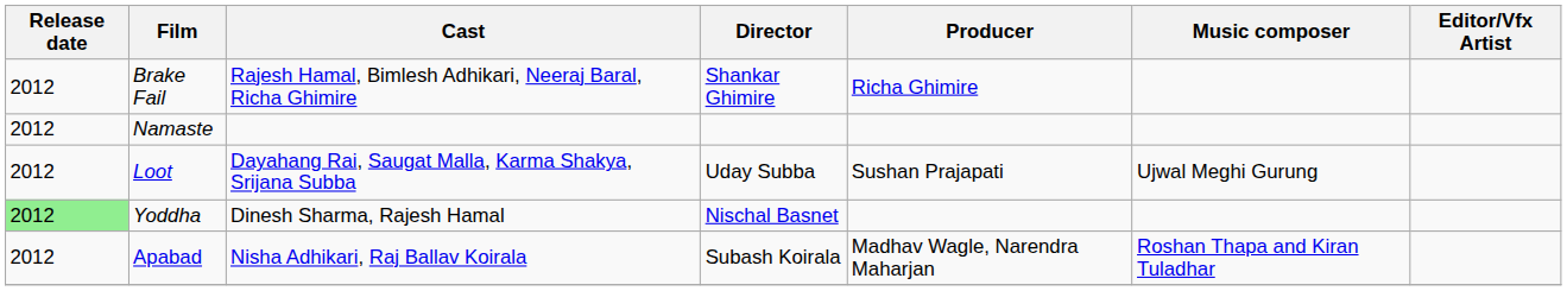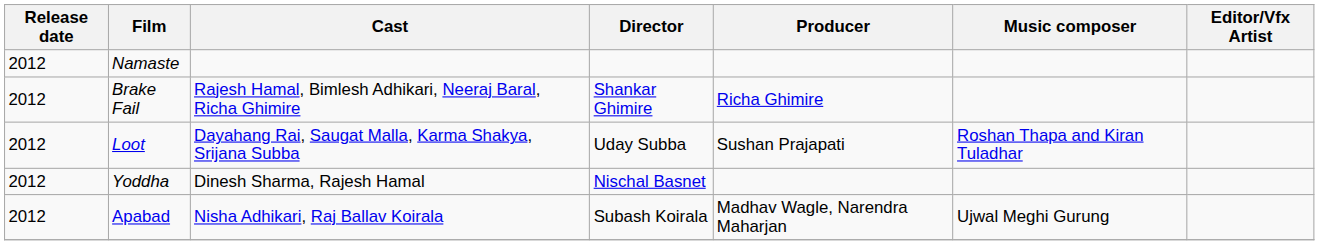 <table class="wikitable sortable">
 <tr>
 <th>Release date</th>
 <th>Film</th>
 <th>Cast</th>
 <th>Director</th>
 <th>Producer</th>
 <th>Music composer</th>
 <th>Editor/Vfx Artist</th>
 </tr>
 <tr>
 <td>2012</td>
+<td><em>Namaste</em></td>
+<td></td>
+<td></td>
+<td></td>
+<td></td>
+<td></td>
+</tr>
+<tr>
+<td>2012</td>
 <td><em>Brake Fail</em></td>
 <td><a href='#'>Rajesh Hamal</a>, Bimlesh Adhikari, <a href='#'>Neeraj Baral</a>, <a href='#'>Richa Ghimire</a></td>
 <td><a href='#'>Shankar Ghimire</a></td>
 <td><a href='#'>Richa Ghimire</a></td>
 <td></td>
 <td></td>
 </tr>
 <tr>
 <td>2012</td>
-<td><em>Namaste</em></td>
-<td></td>
-<td></td>
-<td></td>
-<td></td>
+<td><em><a href='#'>Loot</a></em></td>
+<td><a href='#'>Dayahang Rai</a>, <a href='#'>Saugat Malla</a>, <a href='#'>Karma Shakya</a>, <a href='#'>Srijana Subba</a></td>
+<td>Uday Subba</td>
+<td>Sushan Prajapati</td>
+<td><a href='#'>Roshan Thapa and Kiran Tuladhar</a></td>
 <td></td>
 </tr>
 <tr>
 <td>2012</td>
-<td><em><a href='#'>Loot</a></em></td>
-<td><a href='#'>Dayahang Rai</a>, <a href='#'>Saugat Malla</a>, <a href='#'>Karma Shakya</a>, <a href='#'>Srijana Subba</a></td>
-<td>Uday Subba</td>
-<td>Sushan Prajapati</td>
-<td>Ujwal Meghi Gurung</td>
-<td></td>
-</tr>
-<tr>
-<td style="background: lightgreen;">2012</td>
 <td><em>Yoddha</em></td>
 <td>Dinesh Sharma, Rajesh Hamal</td>
 <td><a href='#'>Nischal Basnet</a></td>
 <td></td>
 <td></td>
 <td></td>
 </tr>
 <tr>
 <td>2012</td>
 <td><a href='#'>Apabad</a></td>
 <td><a href='#'>Nisha Adhikari</a>, <a href='#'>Raj Ballav Koirala</a></td>
 <td>Subash Koirala</td>
 <td>Madhav Wagle, Narendra Maharjan</td>
-<td><a href='#'>Roshan Thapa and Kiran Tuladhar</a></td>
+<td>Ujwal Meghi Gurung</td>
 <td></td>
 </tr>
 <tr>
 </tr>
 </table>
